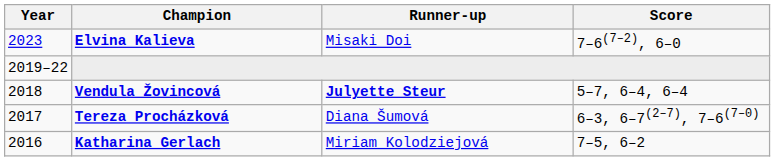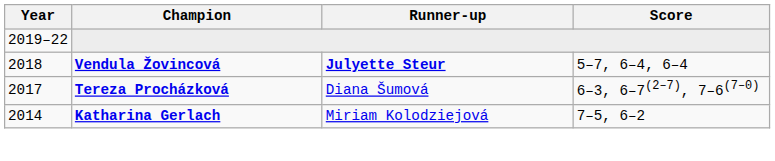 <table class="wikitable" style="font-size:90%">
 <tr>
 <th>Year</th>
 <th width="200">Champion</th>
 <th width="200">Runner-up</th>
 <th width="155">Score</th>
-</tr>
-<tr>
-<td><a href='#'>2023</a></td>
-<td> <strong><a href='#'>Elvina Kalieva</a></strong></td>
-<td> <a href='#'>Misaki Doi</a></td>
-<td>7–6<sup>(7–2)</sup>, 6–0</td>
 </tr>
 <tr>
 <td>2019–22</td>
 <td colspan=3 bgcolor="#ededed"></td>
 </tr>
 <tr>
 <td>2018</td>
 <td> <strong><a href='#'>Vendula Žovincová</a></strong></td>
 <td><strong> <a href='#'>Julyette Steur</a></strong></td>
 <td>5–7, 6–4, 6–4</td>
 </tr>
 <tr>
 <td>2017</td>
 <td> <strong><a href='#'>Tereza Procházková</a></strong></td>
 <td> <a href='#'>Diana Šumová</a></td>
 <td>6–3, 6–7<sup>(2–7)</sup>, 7–6<sup>(7–0)</sup></td>
 </tr>
 <tr>
-<td>2016</td>
+<td>2014</td>
 <td> <strong><a href='#'>Katharina Gerlach</a></strong></td>
 <td> <a href='#'>Miriam Kolodziejová</a></td>
 <td>7–5, 6–2</td>
 </tr>
 </table>
